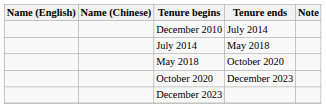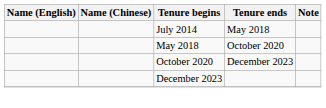 <table class="wikitable">
 <tr>
 <th>Name (English)</th>
 <th>Name (Chinese)</th>
 <th>Tenure begins</th>
 <th>Tenure ends</th>
 <th>Note</th>
-</tr>
-<tr>
-<td></td>
-<td></td>
-<td>December 2010</td>
-<td>July 2014</td>
-<td></td>
 </tr>
 <tr>
 <td></td>
 <td></td>
 <td>July 2014</td>
 <td>May 2018</td>
 <td></td>
 </tr>
 <tr>
 <td></td>
 <td></td>
 <td>May 2018</td>
 <td>October 2020</td>
 <td></td>
 </tr>
 <tr>
 <td></td>
 <td></td>
 <td>October 2020</td>
 <td>December 2023</td>
 <td></td>
 </tr>
 <tr>
 <td></td>
 <td></td>
 <td>December 2023</td>
 <td></td>
 <td></td>
 </tr>
 <tr>
 </tr>
 </table>
